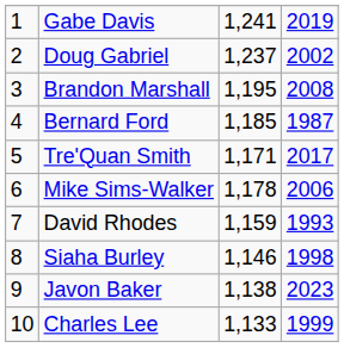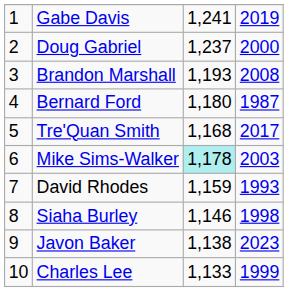 <table class="wikitable">
 <tr>
 </tr>
 <tr>
 <td>1</td>
 <td><a href='#'>Gabe Davis</a></td>
 <td>1,241</td>
 <td><a href='#'>2019</a></td>
 </tr>
 <tr>
 <td>2</td>
 <td><a href='#'>Doug Gabriel</a></td>
 <td>1,237</td>
-<td><a href='#'>2002</a></td>
+<td><a href='#'>2000</a></td>
 </tr>
 <tr>
 <td>3</td>
 <td><a href='#'>Brandon Marshall</a></td>
-<td>1,195</td>
+<td>1,193</td>
 <td><a href='#'>2008</a></td>
 </tr>
 <tr>
 <td>4</td>
 <td><a href='#'>Bernard Ford</a></td>
-<td>1,185</td>
+<td>1,180</td>
 <td><a href='#'>1987</a></td>
 </tr>
 <tr>
 <td>5</td>
 <td><a href='#'>Tre'Quan Smith</a></td>
-<td>1,171</td>
+<td>1,168</td>
 <td><a href='#'>2017</a></td>
 </tr>
 <tr>
 <td>6</td>
 <td><a href='#'>Mike Sims-Walker</a></td>
-<td>1,178</td>
-<td><a href='#'>2006</a></td>
+<td style="background: paleturquoise;">1,178</td>
+<td><a href='#'>2003</a></td>
 </tr>
 <tr>
 <td>7</td>
 <td>David Rhodes</td>
 <td>1,159</td>
 <td><a href='#'>1993</a></td>
 </tr>
 <tr>
 <td>8</td>
 <td><a href='#'>Siaha Burley</a></td>
 <td>1,146</td>
 <td><a href='#'>1998</a></td>
 </tr>
 <tr>
 <td>9</td>
 <td><a href='#'>Javon Baker</a></td>
 <td>1,138</td>
 <td><a href='#'>2023</a></td>
 </tr>
 <tr>
 <td>10</td>
 <td><a href='#'>Charles Lee</a></td>
 <td>1,133</td>
 <td><a href='#'>1999</a></td>
 </tr>
 </table>
